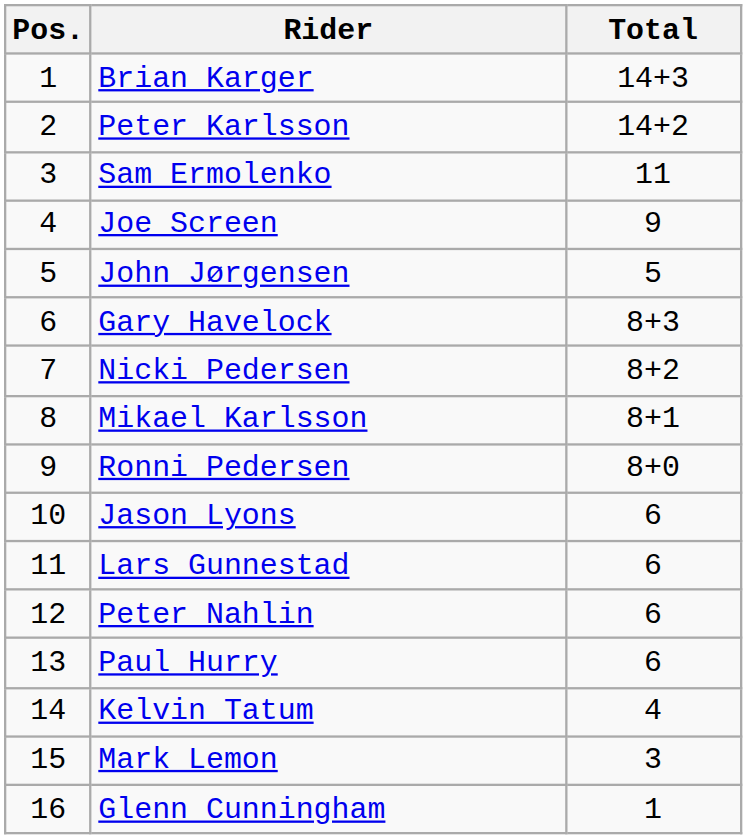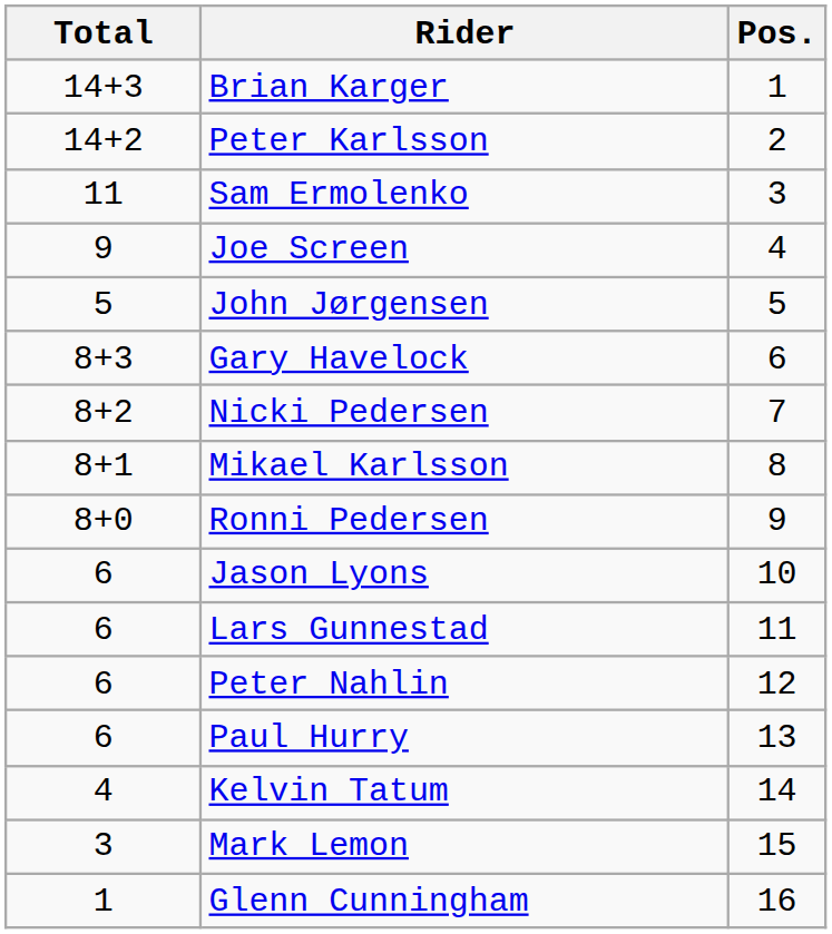 <table class=wikitable>
 <tr>
+<th width=70px>Total</th>
+<th width=200px>Rider</th>
 <th width=25px>Pos.</th>
-<th width=200px>Rider</th>
-<th width=70px>Total</th>
 </tr>
 <tr align=center >
+<td>14+3</td>
+<td align=left> <a href='#'>Brian Karger</a></td>
 <td>1</td>
-<td align=left> <a href='#'>Brian Karger</a></td>
-<td>14+3</td>
 </tr>
 <tr align=center >
+<td>14+2</td>
+<td align=left> <a href='#'>Peter Karlsson</a></td>
 <td>2</td>
-<td align=left> <a href='#'>Peter Karlsson</a></td>
-<td>14+2</td>
 </tr>
 <tr align=center >
+<td>11</td>
+<td align=left> <a href='#'>Sam Ermolenko</a></td>
 <td>3</td>
-<td align=left> <a href='#'>Sam Ermolenko</a></td>
-<td>11</td>
 </tr>
 <tr align=center >
+<td>9</td>
+<td align=left> <a href='#'>Joe Screen</a></td>
 <td>4</td>
-<td align=left> <a href='#'>Joe Screen</a></td>
-<td>9</td>
 </tr>
 <tr align=center >
 <td>5</td>
 <td align=left> <a href='#'>John Jørgensen</a></td>
 <td>5</td>
 </tr>
 <tr align=center >
+<td>8+3</td>
+<td align=left> <a href='#'>Gary Havelock</a></td>
 <td>6</td>
-<td align=left> <a href='#'>Gary Havelock</a></td>
-<td>8+3</td>
 </tr>
 <tr align=center >
+<td>8+2</td>
+<td align=left> <a href='#'>Nicki Pedersen</a></td>
 <td>7</td>
-<td align=left> <a href='#'>Nicki Pedersen</a></td>
-<td>8+2</td>
 </tr>
 <tr align=center >
+<td>8+1</td>
+<td align=left> <a href='#'>Mikael Karlsson</a></td>
 <td>8</td>
-<td align=left> <a href='#'>Mikael Karlsson</a></td>
-<td>8+1</td>
 </tr>
 <tr align=center >
+<td>8+0</td>
+<td align=left> <a href='#'>Ronni Pedersen</a></td>
 <td>9</td>
-<td align=left> <a href='#'>Ronni Pedersen</a></td>
-<td>8+0</td>
 </tr>
 <tr align=center>
+<td>6</td>
+<td align=left> <a href='#'>Jason Lyons</a></td>
 <td>10</td>
-<td align=left> <a href='#'>Jason Lyons</a></td>
-<td>6</td>
 </tr>
 <tr align=center>
+<td>6</td>
+<td align=left> <a href='#'>Lars Gunnestad</a></td>
 <td>11</td>
-<td align=left> <a href='#'>Lars Gunnestad</a></td>
-<td>6</td>
 </tr>
 <tr align=center>
+<td>6</td>
+<td align=left> <a href='#'>Peter Nahlin</a></td>
 <td>12</td>
-<td align=left> <a href='#'>Peter Nahlin</a></td>
-<td>6</td>
 </tr>
 <tr align=center>
+<td>6</td>
+<td align=left> <a href='#'>Paul Hurry</a></td>
 <td>13</td>
-<td align=left> <a href='#'>Paul Hurry</a></td>
-<td>6</td>
 </tr>
 <tr align=center>
+<td>4</td>
+<td align=left> <a href='#'>Kelvin Tatum</a></td>
 <td>14</td>
-<td align=left> <a href='#'>Kelvin Tatum</a></td>
-<td>4</td>
 </tr>
 <tr align=center>
+<td>3</td>
+<td align=left> <a href='#'>Mark Lemon</a></td>
 <td>15</td>
-<td align=left> <a href='#'>Mark Lemon</a></td>
-<td>3</td>
 </tr>
 <tr align=center>
+<td>1</td>
+<td align=left> <a href='#'>Glenn Cunningham</a></td>
 <td>16</td>
-<td align=left> <a href='#'>Glenn Cunningham</a></td>
-<td>1</td>
 </tr>
 </table>
